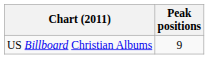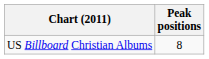 <table class="wikitable">
 <tr>
 <th>Chart (2011)</th>
 <th>Peak<br>positions</th>
 </tr>
 <tr>
 <td>US <em><a href='#'>Billboard</a></em> <a href='#'>Christian Albums</a></td>
-<td align="center">9</td>
+<td align="center">8</td>
 </tr>
 </table>
